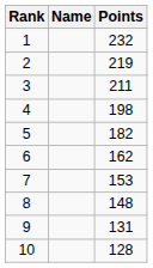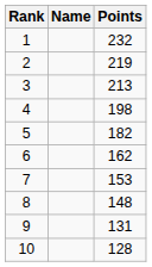 <table class="wikitable sortable">
 <tr>
 <th>Rank</th>
 <th>Name</th>
 <th>Points</th>
 </tr>
 <tr>
 <td align=center>1</td>
 <td></td>
 <td align=center>232</td>
 </tr>
 <tr>
 <td align=center>2</td>
 <td></td>
 <td align=center>219</td>
 </tr>
 <tr>
 <td align=center>3</td>
 <td></td>
-<td align=center>211</td>
+<td align=center>213</td>
 </tr>
 <tr>
 <td align=center>4</td>
 <td></td>
 <td align=center>198</td>
 </tr>
 <tr>
 <td align=center>5</td>
 <td></td>
 <td align=center>182</td>
 </tr>
 <tr>
 <td align=center>6</td>
 <td></td>
 <td align=center>162</td>
 </tr>
 <tr>
 <td align=center>7</td>
 <td></td>
 <td align=center>153</td>
 </tr>
 <tr>
 <td align=center>8</td>
 <td></td>
 <td align=center>148</td>
 </tr>
 <tr>
 <td align=center>9</td>
 <td></td>
 <td align=center>131</td>
 </tr>
 <tr>
 <td align=center>10</td>
 <td></td>
 <td align=center>128</td>
 </tr>
 </table>
